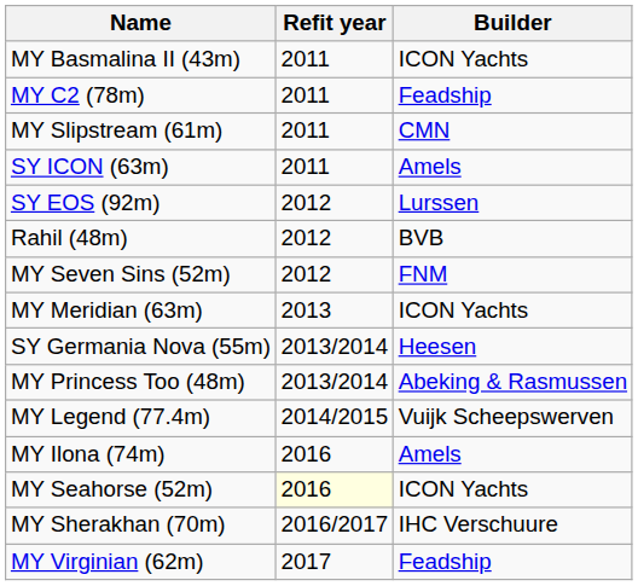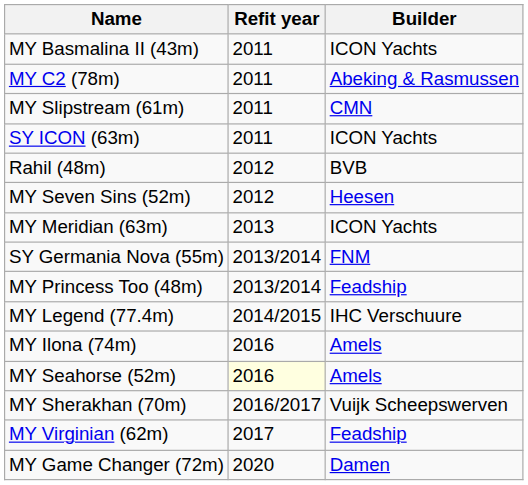 <table class="wikitable">
 <tr>
 <th>Name</th>
 <th>Refit year</th>
 <th>Builder</th>
 </tr>
 <tr>
 <td>MY Basmalina II (43m)</td>
 <td>2011</td>
 <td>ICON Yachts</td>
 </tr>
 <tr>
 <td><a href='#'>MY C2</a> (78m)</td>
 <td>2011</td>
-<td><a href='#'>Feadship</a></td>
+<td><a href='#'>Abeking & Rasmussen</a></td>
 </tr>
 <tr>
 <td>MY Slipstream (61m)</td>
 <td>2011</td>
 <td><a href='#'>CMN</a></td>
 </tr>
 <tr>
 <td><a href='#'>SY ICON</a> (63m)</td>
 <td>2011</td>
-<td><a href='#'>Amels</a></td>
-</tr>
-<tr>
-<td><a href='#'>SY EOS</a> (92m)</td>
-<td>2012</td>
-<td><a href='#'>Lurssen</a></td>
+<td>ICON Yachts</td>
 </tr>
 <tr>
 <td>Rahil (48m)</td>
 <td>2012</td>
 <td>BVB</td>
 </tr>
 <tr>
 <td>MY Seven Sins (52m)</td>
 <td>2012</td>
-<td><a href='#'>FNM</a></td>
+<td><a href='#'>Heesen</a></td>
 </tr>
 <tr>
 <td>MY Meridian (63m)</td>
 <td>2013</td>
 <td>ICON Yachts</td>
 </tr>
 <tr>
 <td>SY Germania Nova (55m)</td>
 <td>2013/2014</td>
-<td><a href='#'>Heesen</a></td>
+<td><a href='#'>FNM</a></td>
 </tr>
 <tr>
 <td>MY Princess Too (48m)</td>
 <td>2013/2014</td>
-<td><a href='#'>Abeking & Rasmussen</a></td>
+<td><a href='#'>Feadship</a></td>
 </tr>
 <tr>
 <td>MY Legend (77.4m)</td>
 <td>2014/2015</td>
-<td>Vuijk Scheepswerven</td>
+<td>IHC Verschuure</td>
 </tr>
 <tr>
 <td>MY Ilona (74m)</td>
 <td>2016</td>
 <td><a href='#'>Amels</a></td>
 </tr>
 <tr>
 <td>MY Seahorse (52m)</td>
 <td style="background: lightyellow;">2016</td>
-<td>ICON Yachts</td>
+<td><a href='#'>Amels</a></td>
 </tr>
 <tr>
 <td>MY Sherakhan (70m)</td>
 <td>2016/2017</td>
-<td>IHC Verschuure</td>
+<td>Vuijk Scheepswerven</td>
 </tr>
 <tr>
 <td><a href='#'>MY Virginian</a> (62m)</td>
 <td>2017</td>
 <td><a href='#'>Feadship</a></td>
 </tr>
+<tr>
+<td>MY Game Changer (72m)</td>
+<td>2020</td>
+<td><a href='#'>Damen</a></td>
+</tr>
 </table>
